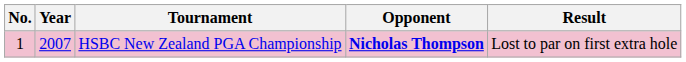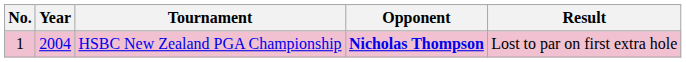 <table class="wikitable" style="font-size:95%;">
 <tr>
 <th>No.</th>
 <th>Year</th>
 <th>Tournament</th>
 <th>Opponent</th>
 <th>Result</th>
 </tr>
 <tr style="background:#F2C1D1;">
 <td align=center>1</td>
-<td><a href='#'>2007</a></td>
+<td><a href='#'>2004</a></td>
 <td><a href='#'>HSBC New Zealand PGA Championship</a></td>
 <td><strong> <a href='#'>Nicholas Thompson</a></strong></td>
 <td>Lost to par on first extra hole</td>
 </tr>
 </table>
